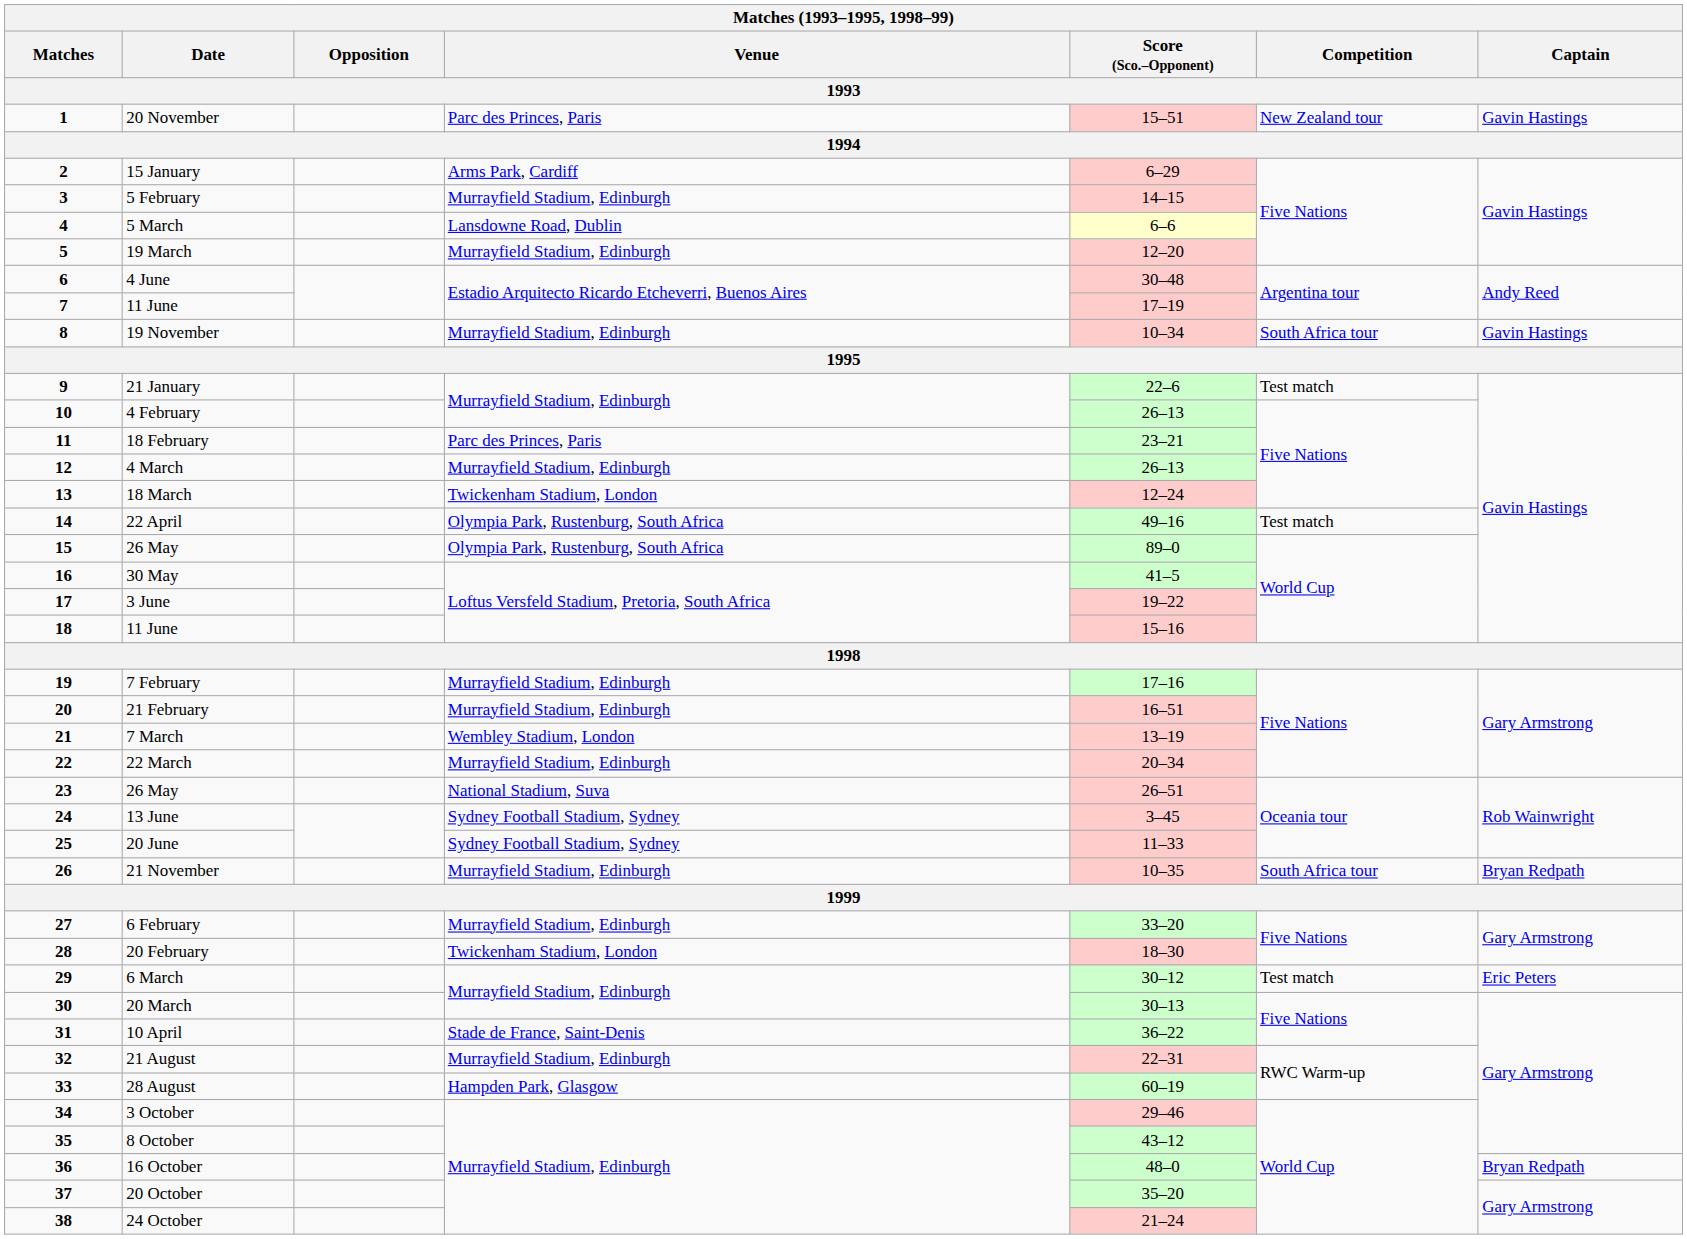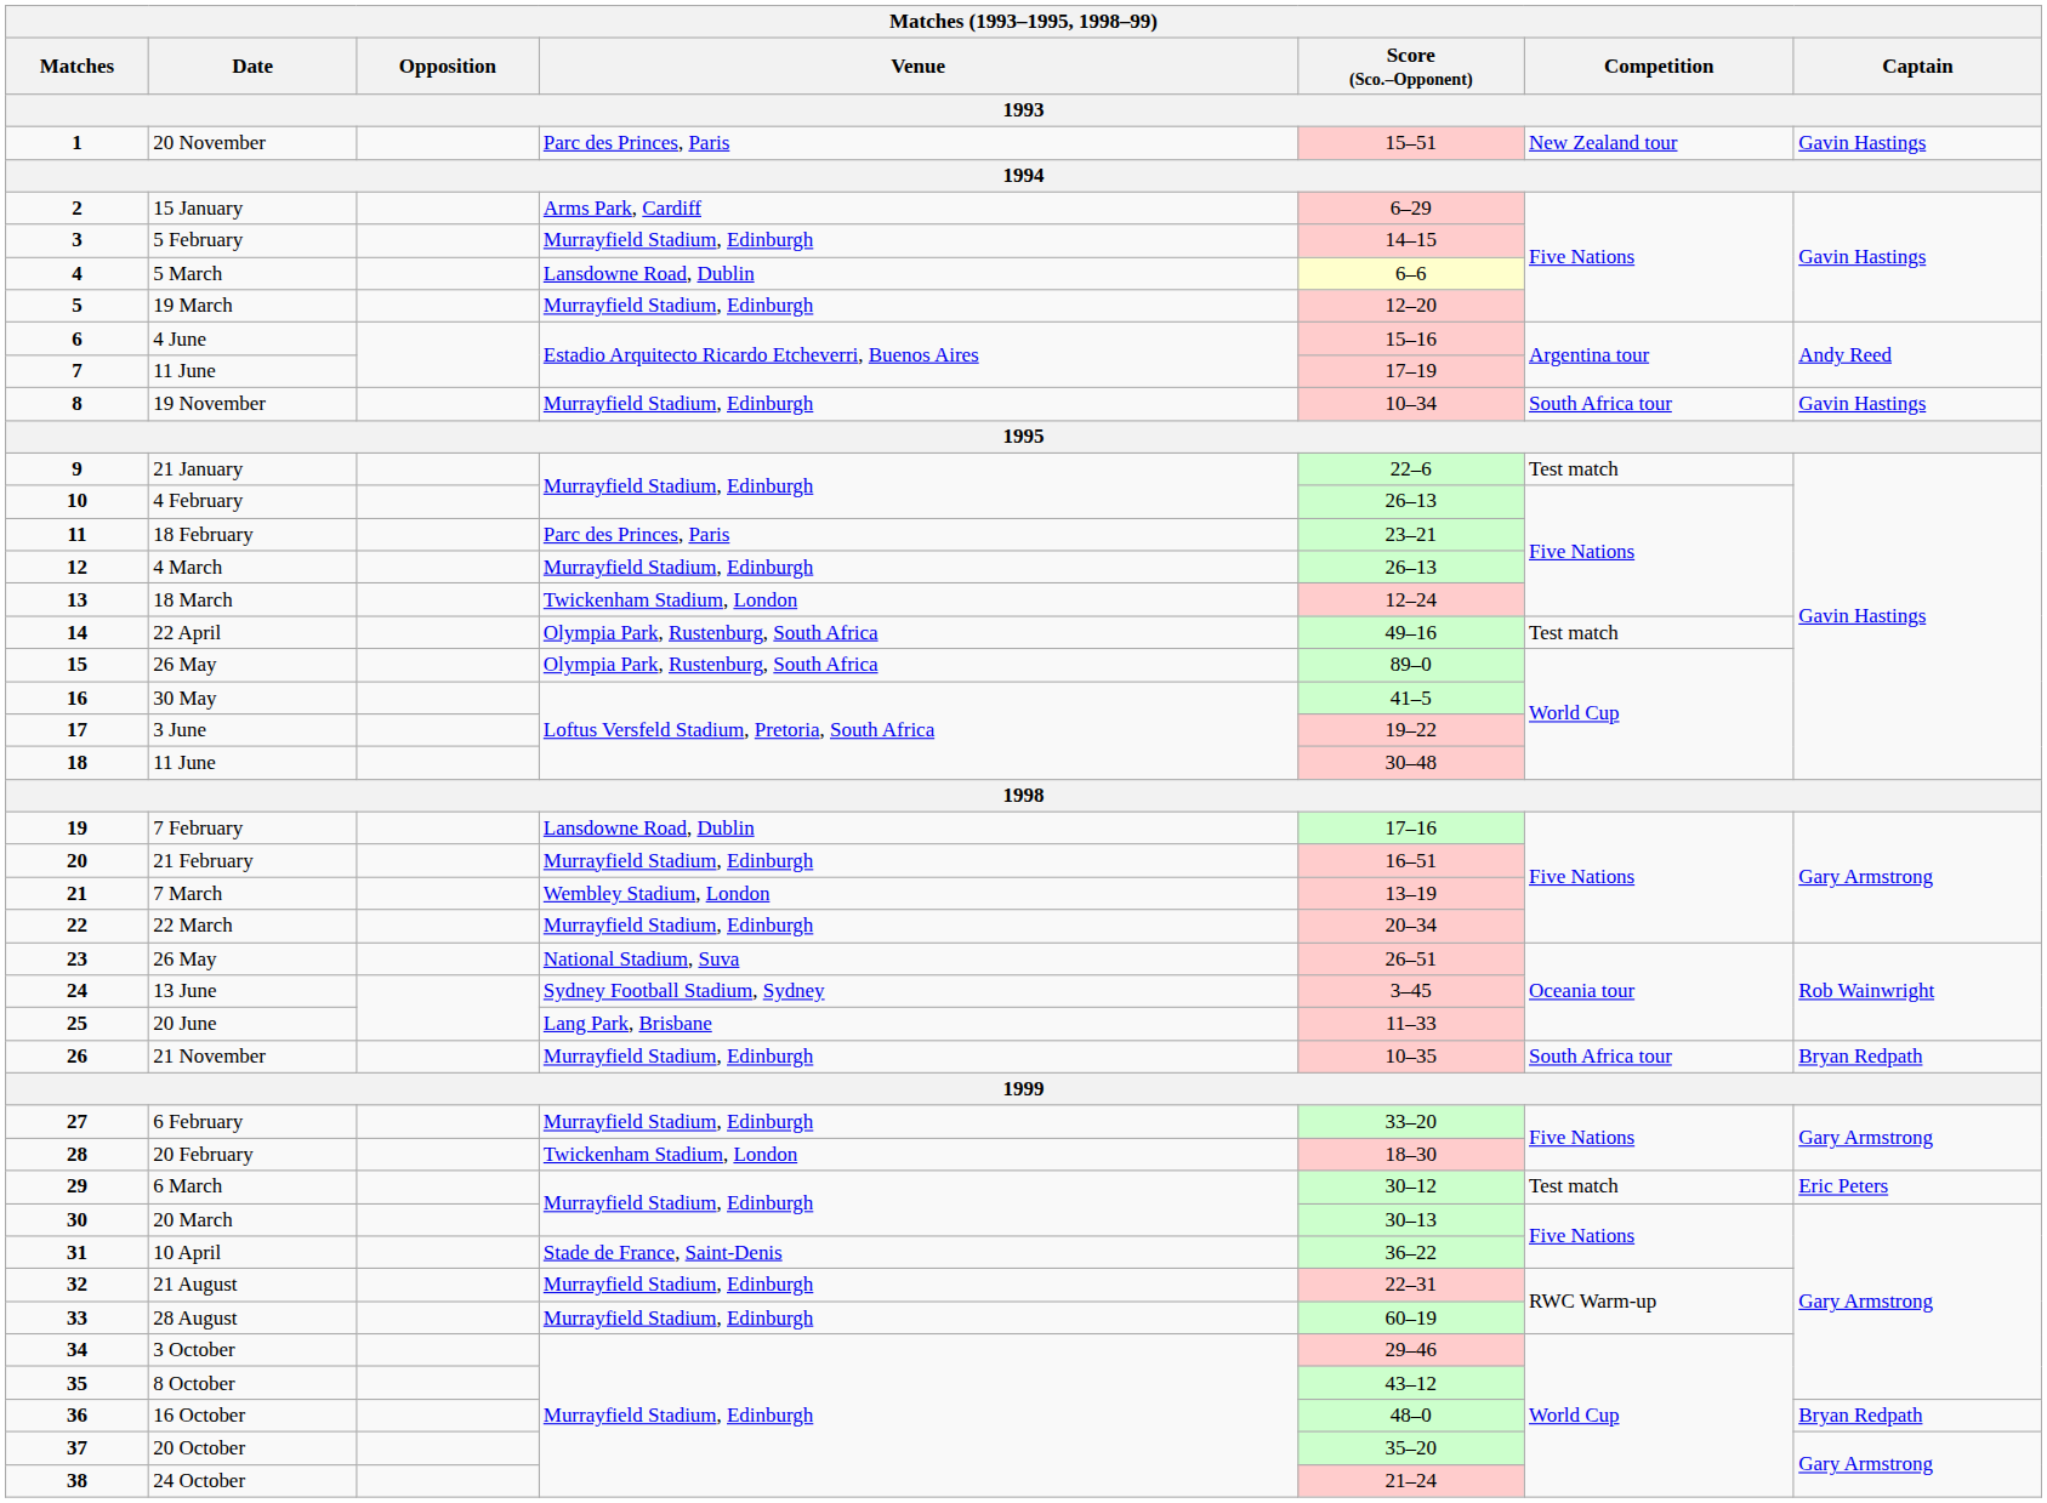 <table class="wikitable collapsible collapsed" style="width:100%">
 <tr>
 <th colspan=7>Matches (1993–1995, 1998–99)</th>
 </tr>
 <tr>
 <th>Matches</th>
 <th>Date</th>
 <th>Opposition</th>
 <th>Venue</th>
 <th>Score<br><small>(Sco.–Opponent)</small></th>
 <th>Competition</th>
 <th>Captain</th>
 </tr>
 <tr>
 <th colspan=7>1993</th>
 </tr>
 <tr>
 <td align=center><strong>1</strong></td>
 <td>20 November</td>
 <td></td>
 <td><a href='#'>Parc des Princes</a>, <a href='#'>Paris</a></td>
 <td align=center bgcolor=FFCCCC>15–51</td>
 <td><a href='#'>New Zealand tour</a></td>
 <td><a href='#'>Gavin Hastings</a></td>
 </tr>
 <tr>
 <th colspan=7>1994</th>
 </tr>
 <tr>
 <td align=center><strong>2</strong></td>
 <td>15 January</td>
 <td></td>
 <td><a href='#'>Arms Park</a>, <a href='#'>Cardiff</a></td>
 <td align=center bgcolor=FFCCCC>6–29</td>
 <td rowspan=4><a href='#'>Five Nations</a></td>
 <td rowspan=4><a href='#'>Gavin Hastings</a></td>
 </tr>
 <tr>
 <td align=center><strong>3</strong></td>
 <td>5 February</td>
 <td></td>
 <td><a href='#'>Murrayfield Stadium</a>, <a href='#'>Edinburgh</a></td>
 <td align=center bgcolor=FFCCCC>14–15</td>
 </tr>
 <tr>
 <td align=center><strong>4</strong></td>
 <td>5 March</td>
 <td></td>
 <td><a href='#'>Lansdowne Road</a>, <a href='#'>Dublin</a></td>
 <td align=center bgcolor=FFFFCC>6–6</td>
 </tr>
 <tr>
 <td align=center><strong>5</strong></td>
 <td>19 March</td>
 <td></td>
 <td><a href='#'>Murrayfield Stadium</a>, <a href='#'>Edinburgh</a></td>
 <td align=center bgcolor=FFCCCC>12–20</td>
 </tr>
 <tr>
 <td align=center><strong>6</strong></td>
 <td>4 June</td>
 <td rowspan=2></td>
 <td rowspan=2><a href='#'>Estadio Arquitecto Ricardo Etcheverri</a>, <a href='#'>Buenos Aires</a></td>
-<td align=center bgcolor=FFCCCC>30–48</td>
+<td align=center bgcolor=FFCCCC>15–16</td>
 <td rowspan=2><a href='#'>Argentina tour</a></td>
 <td rowspan=2><a href='#'>Andy Reed</a></td>
 </tr>
 <tr>
 <td align=center><strong>7</strong></td>
 <td>11 June</td>
 <td align=center bgcolor=FFCCCC>17–19</td>
 </tr>
 <tr>
 <td align=center><strong>8</strong></td>
 <td>19 November</td>
 <td></td>
 <td><a href='#'>Murrayfield Stadium</a>, <a href='#'>Edinburgh</a></td>
 <td align=center bgcolor=FFCCCC>10–34</td>
 <td><a href='#'>South Africa tour</a></td>
 <td><a href='#'>Gavin Hastings</a></td>
 </tr>
 <tr>
 <th colspan=7>1995</th>
 </tr>
 <tr>
 <td align=center><strong>9</strong></td>
 <td>21 January</td>
 <td></td>
 <td rowspan=2><a href='#'>Murrayfield Stadium</a>, <a href='#'>Edinburgh</a></td>
 <td align=center bgcolor=CCFFCC>22–6</td>
 <td>Test match</td>
 <td rowspan=10><a href='#'>Gavin Hastings</a></td>
 </tr>
 <tr>
 <td align=center><strong>10</strong></td>
 <td>4 February</td>
 <td></td>
 <td align=center bgcolor=CCFFCC>26–13</td>
 <td rowspan=4><a href='#'>Five Nations</a></td>
 </tr>
 <tr>
 <td align=center><strong>11</strong></td>
 <td>18 February</td>
 <td></td>
 <td><a href='#'>Parc des Princes</a>, <a href='#'>Paris</a></td>
 <td align=center bgcolor=CCFFCC>23–21</td>
 </tr>
 <tr>
 <td align=center><strong>12</strong></td>
 <td>4 March</td>
 <td></td>
 <td><a href='#'>Murrayfield Stadium</a>, <a href='#'>Edinburgh</a></td>
 <td align=center bgcolor=CCFFCC>26–13</td>
 </tr>
 <tr>
 <td align=center><strong>13</strong></td>
 <td>18 March</td>
 <td></td>
 <td><a href='#'>Twickenham Stadium</a>, <a href='#'>London</a></td>
 <td align=center bgcolor=FFCCCC>12–24</td>
 </tr>
 <tr>
 <td align=center><strong>14</strong></td>
 <td>22 April</td>
 <td></td>
 <td><a href='#'>Olympia Park</a>, <a href='#'>Rustenburg</a>, <a href='#'>South Africa</a></td>
 <td align=center bgcolor=CCFFCC>49–16</td>
 <td>Test match</td>
 </tr>
 <tr>
 <td align=center><strong>15</strong></td>
 <td>26 May</td>
 <td></td>
 <td><a href='#'>Olympia Park</a>, <a href='#'>Rustenburg</a>, <a href='#'>South Africa</a></td>
 <td align=center bgcolor=CCFFCC>89–0</td>
 <td rowspan=4><a href='#'>World Cup</a></td>
 </tr>
 <tr>
 <td align=center><strong>16</strong></td>
 <td>30 May</td>
 <td></td>
 <td rowspan=3><a href='#'>Loftus Versfeld Stadium</a>, <a href='#'>Pretoria</a>, <a href='#'>South Africa</a></td>
 <td align=center bgcolor=CCFFCC>41–5</td>
 </tr>
 <tr>
 <td align=center><strong>17</strong></td>
 <td>3 June</td>
 <td></td>
 <td align=center bgcolor=FFCCCC>19–22</td>
 </tr>
 <tr>
 <td align=center><strong>18</strong></td>
 <td>11 June</td>
 <td></td>
-<td align=center bgcolor=FFCCCC>15–16</td>
+<td align=center bgcolor=FFCCCC>30–48</td>
 </tr>
 <tr>
 <th colspan=7>1998</th>
 </tr>
 <tr>
 <td align=center><strong>19</strong></td>
 <td>7 February</td>
 <td></td>
-<td><a href='#'>Murrayfield Stadium</a>, <a href='#'>Edinburgh</a></td>
+<td><a href='#'>Lansdowne Road</a>, <a href='#'>Dublin</a></td>
 <td align=center bgcolor=CCFFCC>17–16</td>
 <td rowspan=4><a href='#'>Five Nations</a></td>
 <td rowspan=4><a href='#'>Gary Armstrong</a></td>
 </tr>
 <tr>
 <td align=center><strong>20</strong></td>
 <td>21 February</td>
 <td></td>
 <td><a href='#'>Murrayfield Stadium</a>, <a href='#'>Edinburgh</a></td>
 <td align=center bgcolor=FFCCCC>16–51</td>
 </tr>
 <tr>
 <td align=center><strong>21</strong></td>
 <td>7 March</td>
 <td></td>
 <td><a href='#'>Wembley Stadium</a>, <a href='#'>London</a></td>
 <td align=center bgcolor=FFCCCC>13–19</td>
 </tr>
 <tr>
 <td align=center><strong>22</strong></td>
 <td>22 March</td>
 <td></td>
 <td><a href='#'>Murrayfield Stadium</a>, <a href='#'>Edinburgh</a></td>
 <td align=center bgcolor=FFCCCC>20–34</td>
 </tr>
 <tr>
 <td align=center><strong>23</strong></td>
 <td>26 May</td>
 <td></td>
 <td><a href='#'>National Stadium</a>, <a href='#'>Suva</a></td>
 <td align=center bgcolor=FFCCCC>26–51</td>
 <td rowspan=3><a href='#'>Oceania tour</a></td>
 <td rowspan=3><a href='#'>Rob Wainwright</a></td>
 </tr>
 <tr>
 <td align=center><strong>24</strong></td>
 <td>13 June</td>
 <td rowspan=2></td>
 <td><a href='#'>Sydney Football Stadium</a>, <a href='#'>Sydney</a></td>
 <td align=center bgcolor=FFCCCC>3–45</td>
 </tr>
 <tr>
 <td align=center><strong>25</strong></td>
 <td>20 June</td>
-<td><a href='#'>Sydney Football Stadium</a>, <a href='#'>Sydney</a></td>
+<td><a href='#'>Lang Park</a>, <a href='#'>Brisbane</a></td>
 <td align=center bgcolor=FFCCCC>11–33</td>
 </tr>
 <tr>
 <td align=center><strong>26</strong></td>
 <td>21 November</td>
 <td></td>
 <td><a href='#'>Murrayfield Stadium</a>, <a href='#'>Edinburgh</a></td>
 <td align=center bgcolor=FFCCCC>10–35</td>
 <td><a href='#'>South Africa tour</a></td>
 <td><a href='#'>Bryan Redpath</a></td>
 </tr>
 <tr>
 <th colspan=7>1999</th>
 </tr>
 <tr>
 <td align=center><strong>27</strong></td>
 <td>6 February</td>
 <td></td>
 <td><a href='#'>Murrayfield Stadium</a>, <a href='#'>Edinburgh</a></td>
 <td align=center bgcolor=CCFFCC>33–20</td>
 <td rowspan=2><a href='#'>Five Nations</a></td>
 <td rowspan=2><a href='#'>Gary Armstrong</a></td>
 </tr>
 <tr>
 <td align=center><strong>28</strong></td>
 <td>20 February</td>
 <td></td>
 <td><a href='#'>Twickenham Stadium</a>, <a href='#'>London</a></td>
 <td align=center bgcolor=FFCCCC>18–30</td>
 </tr>
 <tr>
 <td align=center><strong>29</strong></td>
 <td>6 March</td>
 <td></td>
 <td rowspan=2><a href='#'>Murrayfield Stadium</a>, <a href='#'>Edinburgh</a></td>
 <td align=center bgcolor=CCFFCC>30–12</td>
 <td>Test match</td>
 <td><a href='#'>Eric Peters</a></td>
 </tr>
 <tr>
 <td align=center><strong>30</strong></td>
 <td>20 March</td>
 <td></td>
 <td align=center bgcolor=CCFFCC>30–13</td>
 <td rowspan=2><a href='#'>Five Nations</a></td>
 <td rowspan=6><a href='#'>Gary Armstrong</a></td>
 </tr>
 <tr>
 <td align=center><strong>31</strong></td>
 <td>10 April</td>
 <td></td>
 <td><a href='#'>Stade de France</a>, <a href='#'>Saint-Denis</a></td>
 <td align=center bgcolor=CCFFCC>36–22</td>
 </tr>
 <tr>
 <td align=center><strong>32</strong></td>
 <td>21 August</td>
 <td></td>
 <td><a href='#'>Murrayfield Stadium</a>, <a href='#'>Edinburgh</a></td>
 <td align=center bgcolor=FFCCCC>22–31</td>
 <td rowspan=2>RWC Warm-up</td>
 </tr>
 <tr>
 <td align=center><strong>33</strong></td>
 <td>28 August</td>
 <td></td>
-<td><a href='#'>Hampden Park</a>, <a href='#'>Glasgow</a></td>
+<td><a href='#'>Murrayfield Stadium</a>, <a href='#'>Edinburgh</a></td>
 <td align=center bgcolor=CCFFCC>60–19</td>
 </tr>
 <tr>
 <td align=center><strong>34</strong></td>
 <td>3 October</td>
 <td></td>
 <td rowspan=5><a href='#'>Murrayfield Stadium</a>, <a href='#'>Edinburgh</a></td>
 <td align=center bgcolor=FFCCCC>29–46</td>
 <td rowspan=5><a href='#'>World Cup</a></td>
 </tr>
 <tr>
 <td align=center><strong>35</strong></td>
 <td>8 October</td>
 <td></td>
 <td align=center bgcolor=CCFFCC>43–12</td>
 </tr>
 <tr>
 <td align=center><strong>36</strong></td>
 <td>16 October</td>
 <td></td>
 <td align=center bgcolor=CCFFCC>48–0</td>
 <td><a href='#'>Bryan Redpath</a></td>
 </tr>
 <tr>
 <td align=center><strong>37</strong></td>
 <td>20 October</td>
 <td></td>
 <td align=center bgcolor=CCFFCC>35–20</td>
 <td rowspan=2><a href='#'>Gary Armstrong</a></td>
 </tr>
 <tr>
 <td align=center><strong>38</strong></td>
 <td>24 October</td>
 <td></td>
 <td align=center bgcolor=FFCCCC>21–24</td>
 </tr>
 </table>
